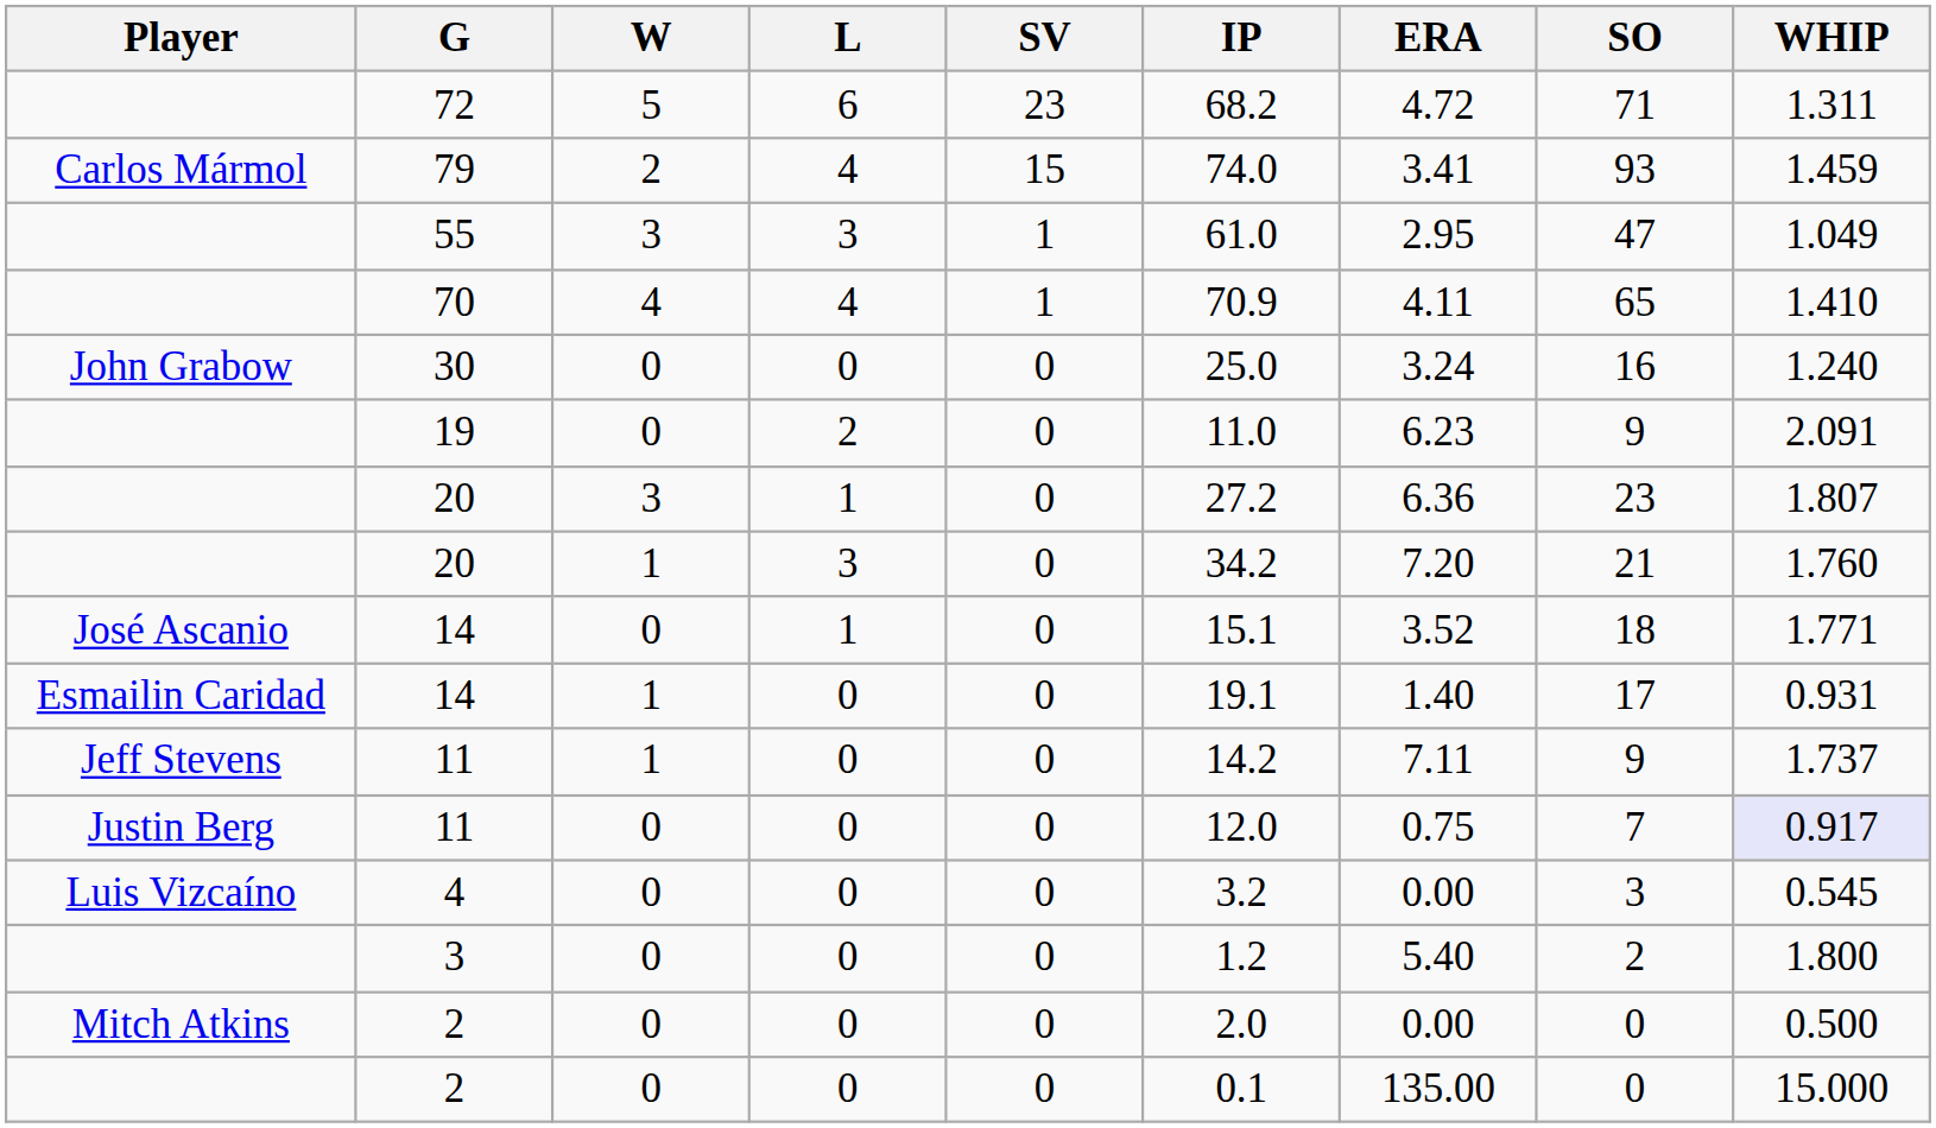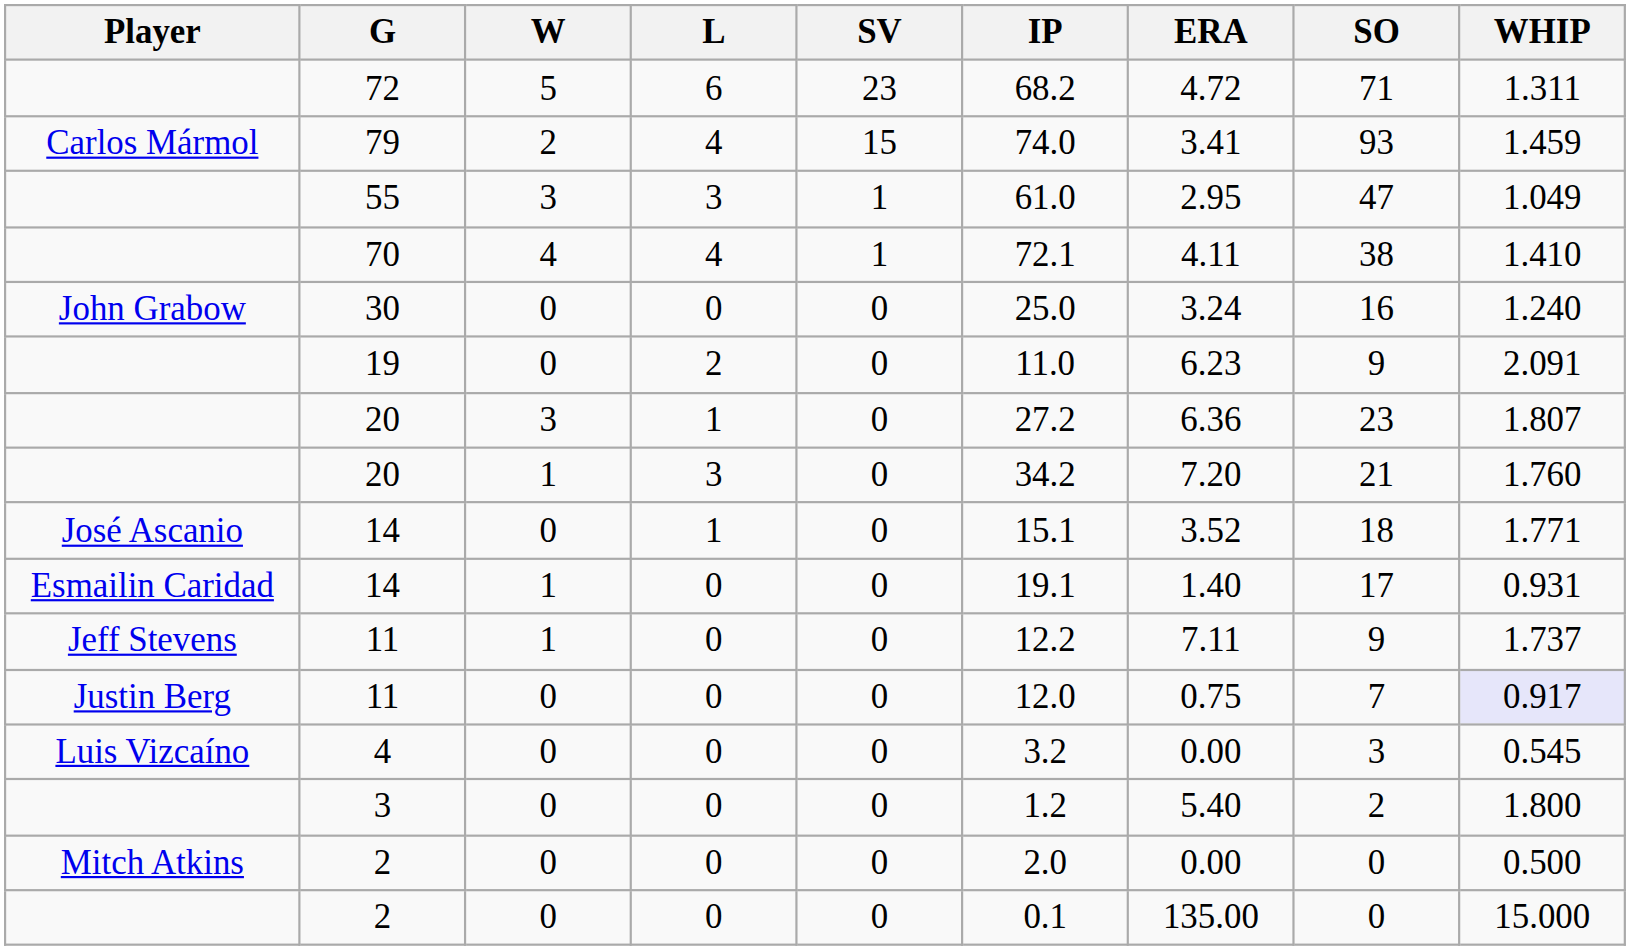 <table class="wikitable sortable">
 <tr>
 <th bgcolor="#DDDDFF" width="16%">Player</th>
 <th bgcolor="#DDDDFF" width="9%">G</th>
 <th bgcolor="#DDDDFF" width="9%">W</th>
 <th bgcolor="#DDDDFF" width="9%">L</th>
 <th bgcolor="#DDDDFF" width="9%">SV</th>
 <th bgcolor="#DDDDFF" width="9%">IP</th>
 <th bgcolor="#DDDDFF" width="9%">ERA</th>
 <th bgcolor="#DDDDFF" width="9%">SO</th>
 <th bgcolor="#DDDDFF" width="9%">WHIP</th>
 </tr>
 <tr align="center">
 <td></td>
 <td>72</td>
 <td>5</td>
 <td>6</td>
 <td>23</td>
 <td>68.2</td>
 <td>4.72</td>
 <td>71</td>
 <td>1.311</td>
 </tr>
 <tr align="center">
 <td><a href='#'>Carlos Mármol</a></td>
 <td>79</td>
 <td>2</td>
 <td>4</td>
 <td>15</td>
 <td>74.0</td>
 <td>3.41</td>
 <td>93</td>
 <td>1.459</td>
 </tr>
 <tr align=center>
 <td></td>
 <td>55</td>
 <td>3</td>
 <td>3</td>
 <td>1</td>
 <td>61.0</td>
 <td>2.95</td>
 <td>47</td>
 <td>1.049</td>
 </tr>
 <tr align="center">
 <td></td>
 <td>70</td>
 <td>4</td>
 <td>4</td>
 <td>1</td>
-<td>70.9</td>
+<td>72.1</td>
 <td>4.11</td>
-<td>65</td>
+<td>38</td>
 <td>1.410</td>
 </tr>
 <tr align="center">
 <td><a href='#'>John Grabow</a></td>
 <td>30</td>
 <td>0</td>
 <td>0</td>
 <td>0</td>
 <td>25.0</td>
 <td>3.24</td>
 <td>16</td>
 <td>1.240</td>
 </tr>
 <tr align=center>
 <td></td>
 <td>19</td>
 <td>0</td>
 <td>2</td>
 <td>0</td>
 <td>11.0</td>
 <td>6.23</td>
 <td>9</td>
 <td>2.091</td>
 </tr>
 <tr align="center">
 <td></td>
 <td>20</td>
 <td>3</td>
 <td>1</td>
 <td>0</td>
 <td>27.2</td>
 <td>6.36</td>
 <td>23</td>
 <td>1.807</td>
 </tr>
 <tr align="center">
 <td></td>
 <td>20</td>
 <td>1</td>
 <td>3</td>
 <td>0</td>
 <td>34.2</td>
 <td>7.20</td>
 <td>21</td>
 <td>1.760</td>
 </tr>
 <tr align="center">
 <td><a href='#'>José Ascanio</a></td>
 <td>14</td>
 <td>0</td>
 <td>1</td>
 <td>0</td>
 <td>15.1</td>
 <td>3.52</td>
 <td>18</td>
 <td>1.771</td>
 </tr>
 <tr align=center>
 <td><a href='#'>Esmailin Caridad</a></td>
 <td>14</td>
 <td>1</td>
 <td>0</td>
 <td>0</td>
 <td>19.1</td>
 <td>1.40</td>
 <td>17</td>
 <td>0.931</td>
 </tr>
 <tr align=center>
 <td><a href='#'>Jeff Stevens</a></td>
 <td>11</td>
 <td>1</td>
 <td>0</td>
 <td>0</td>
-<td>14.2</td>
+<td>12.2</td>
 <td>7.11</td>
 <td>9</td>
 <td>1.737</td>
 </tr>
 <tr align=center>
 <td><a href='#'>Justin Berg</a></td>
 <td>11</td>
 <td>0</td>
 <td>0</td>
 <td>0</td>
 <td>12.0</td>
 <td>0.75</td>
 <td>7</td>
 <td style="background: lavender;">0.917</td>
 </tr>
 <tr align=center>
 <td><a href='#'>Luis Vizcaíno</a></td>
 <td>4</td>
 <td>0</td>
 <td>0</td>
 <td>0</td>
 <td>3.2</td>
 <td>0.00</td>
 <td>3</td>
 <td>0.545</td>
 </tr>
 <tr align=center>
 <td></td>
 <td>3</td>
 <td>0</td>
 <td>0</td>
 <td>0</td>
 <td>1.2</td>
 <td>5.40</td>
 <td>2</td>
 <td>1.800</td>
 </tr>
 <tr align="center">
 <td><a href='#'>Mitch Atkins</a></td>
 <td>2</td>
 <td>0</td>
 <td>0</td>
 <td>0</td>
 <td>2.0</td>
 <td>0.00</td>
 <td>0</td>
 <td>0.500</td>
 </tr>
 <tr align=center>
 <td></td>
 <td>2</td>
 <td>0</td>
 <td>0</td>
 <td>0</td>
 <td>0.1</td>
 <td>135.00</td>
 <td>0</td>
 <td>15.000</td>
 </tr>
 </table>
